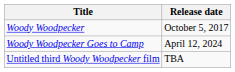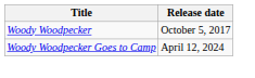 <table class="wikitable">
 <tr>
 <th>Title</th>
 <th>Release date</th>
 </tr>
 <tr>
 <td><a href='#'><em>Woody Woodpecker</em></a></td>
 <td>October 5, 2017</td>
 </tr>
 <tr>
 <td><em><a href='#'>Woody Woodpecker Goes to Camp</a></em></td>
 <td>April 12, 2024</td>
 </tr>
-<tr>
-<td><a href='#'>Untitled third <em>Woody Woodpecker</em> film</a></td>
-<td>TBA</td>
-</tr>
 </table>
